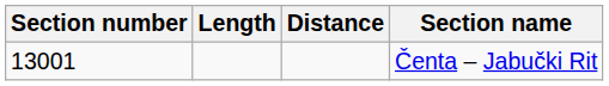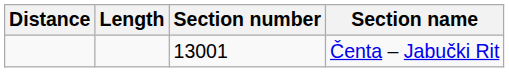 <table class="wikitable">
 <tr>
+<th>Distance</th>
+<th>Length</th>
 <th>Section number</th>
-<th>Length</th>
-<th>Distance</th>
 <th>Section name</th>
 </tr>
 <tr>
-<td>13001</td>
 <td></td>
 <td></td>
+<td>13001</td>
 <td><a href='#'>Čenta</a> – <a href='#'>Jabučki Rit</a></td>
 </tr>
 </table>
